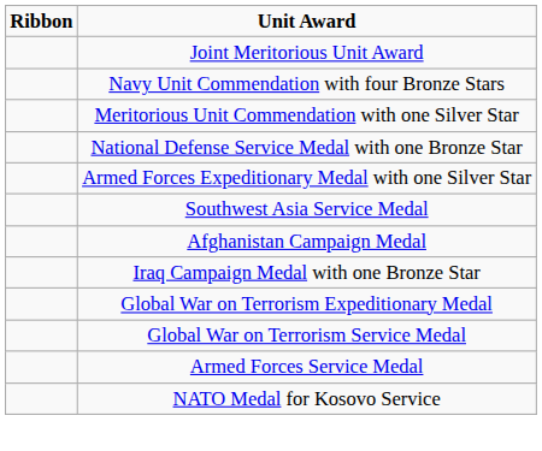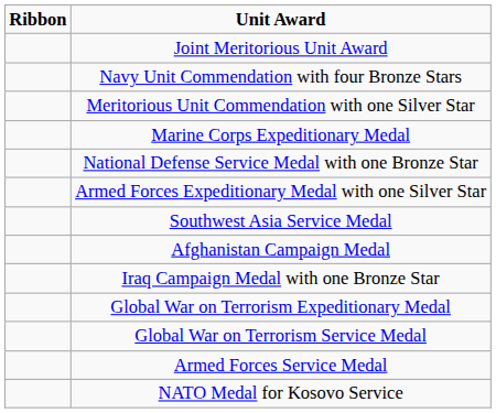 <table class="wikitable" style="text-align:center; clear: center">
 <tr>
 <td><strong>Ribbon</strong></td>
 <td><strong>Unit Award </strong></td>
 </tr>
 <tr>
 <td></td>
 <td><a href='#'>Joint Meritorious Unit Award</a></td>
 </tr>
 <tr>
 <td></td>
 <td><a href='#'>Navy Unit Commendation</a> with four Bronze Stars</td>
 </tr>
 <tr>
 <td></td>
 <td><a href='#'>Meritorious Unit Commendation</a> with one Silver Star</td>
+</tr>
+<tr>
+<td></td>
+<td><a href='#'>Marine Corps Expeditionary Medal</a></td>
 </tr>
 <tr>
 <td></td>
 <td><a href='#'>National Defense Service Medal</a> with one Bronze Star</td>
 </tr>
 <tr>
 <td></td>
 <td><a href='#'>Armed Forces Expeditionary Medal</a> with one Silver Star</td>
 </tr>
 <tr>
 <td></td>
 <td><a href='#'>Southwest Asia Service Medal</a></td>
 </tr>
 <tr>
 <td></td>
 <td><a href='#'>Afghanistan Campaign Medal</a></td>
 </tr>
 <tr>
 <td></td>
 <td><a href='#'>Iraq Campaign Medal</a> with one Bronze Star</td>
 </tr>
 <tr>
 <td></td>
 <td><a href='#'>Global War on Terrorism Expeditionary Medal</a></td>
 </tr>
 <tr>
 <td></td>
 <td><a href='#'>Global War on Terrorism Service Medal</a></td>
 </tr>
 <tr>
 <td></td>
 <td><a href='#'>Armed Forces Service Medal</a></td>
 </tr>
 <tr>
 <td></td>
 <td><a href='#'>NATO Medal</a> for Kosovo Service</td>
 </tr>
 </table>
